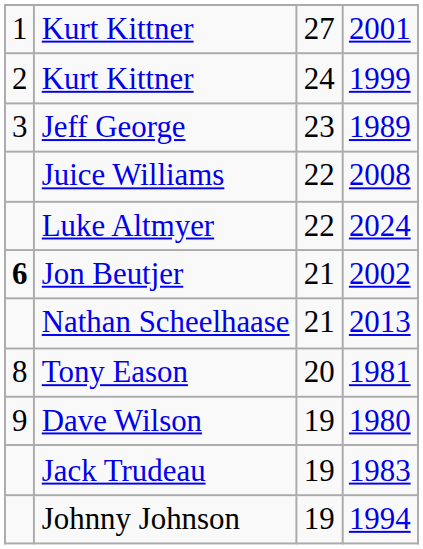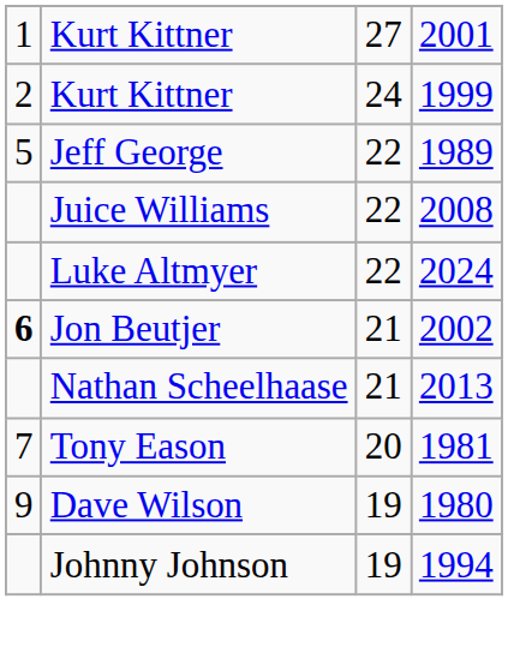 <table class="wikitable">
 <tr>
 </tr>
 <tr>
 <td>1</td>
 <td><a href='#'>Kurt Kittner</a></td>
 <td>27</td>
 <td><a href='#'>2001</a></td>
 </tr>
 <tr>
 <td>2</td>
 <td><a href='#'>Kurt Kittner</a></td>
 <td>24</td>
 <td><a href='#'>1999</a></td>
 </tr>
 <tr>
-<td>3</td>
+<td>5</td>
 <td><a href='#'>Jeff George</a></td>
-<td>23</td>
+<td>22</td>
 <td><a href='#'>1989</a></td>
 </tr>
 <tr>
 <td></td>
 <td><a href='#'>Juice Williams</a></td>
 <td>22</td>
 <td><a href='#'>2008</a></td>
 </tr>
 <tr>
 <td></td>
 <td><a href='#'>Luke Altmyer</a></td>
 <td>22</td>
 <td><a href='#'>2024</a></td>
 </tr>
 <tr>
 <td><strong>6</strong></td>
 <td><a href='#'>Jon Beutjer</a></td>
 <td>21</td>
 <td><a href='#'>2002</a></td>
 </tr>
 <tr>
 <td></td>
 <td><a href='#'>Nathan Scheelhaase</a></td>
 <td>21</td>
 <td><a href='#'>2013</a></td>
 </tr>
 <tr>
-<td>8</td>
+<td>7</td>
 <td><a href='#'>Tony Eason</a></td>
 <td>20</td>
 <td><a href='#'>1981</a></td>
 </tr>
 <tr>
 <td>9</td>
 <td><a href='#'>Dave Wilson</a></td>
 <td>19</td>
 <td><a href='#'>1980</a></td>
 </tr>
 <tr>
 <td></td>
-<td><a href='#'>Jack Trudeau</a></td>
-<td>19</td>
-<td><a href='#'>1983</a></td>
-</tr>
-<tr>
-<td></td>
 <td>Johnny Johnson</td>
 <td>19</td>
 <td><a href='#'>1994</a></td>
 </tr>
 </table>
